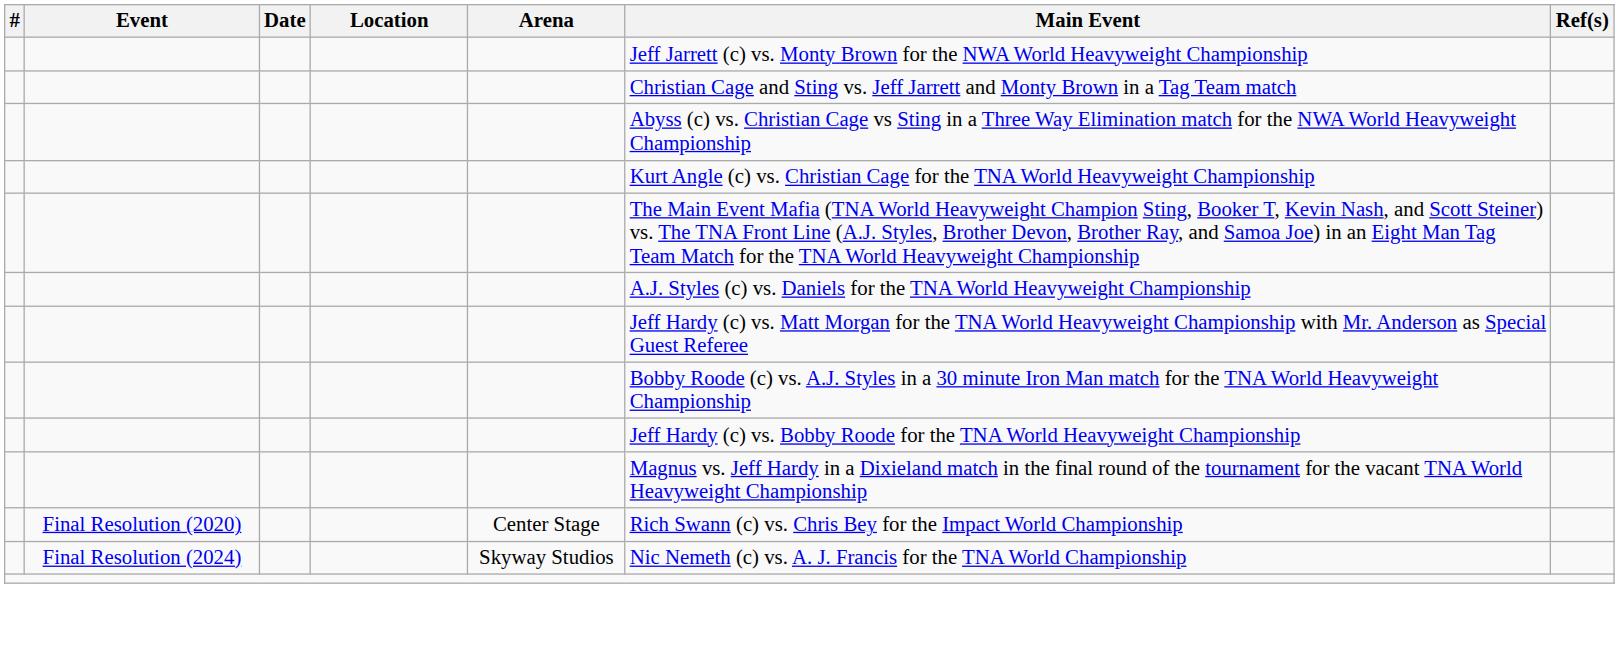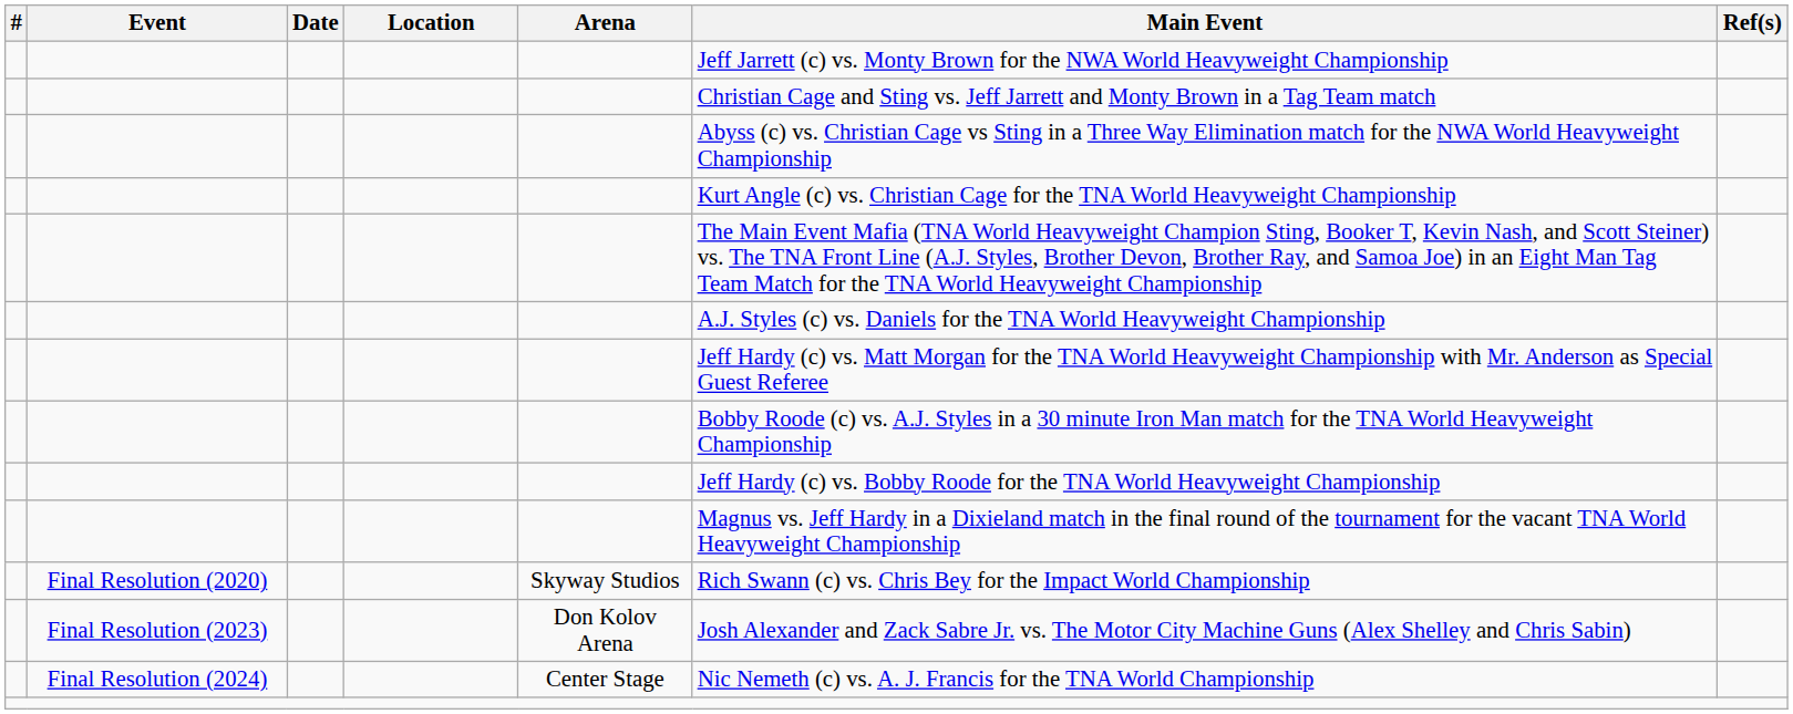 <table class="wikitable sortable" width=98% style="text-align:center;">
 <tr>
 <th width=0%>#</th>
 <th width=15%>Event</th>
 <th width=0%>Date</th>
 <th width=10%>Location</th>
 <th width=10%>Arena</th>
 <th width=60% class="unsortable">Main Event</th>
 <th width=0% class="unsortable">Ref(s)</th>
 </tr>
 <tr>
 <td></td>
 <td></td>
 <td></td>
 <td></td>
 <td></td>
 <td align="left"><a href='#'>Jeff Jarrett</a> (c) vs. <a href='#'>Monty Brown</a> for the <a href='#'>NWA World Heavyweight Championship</a></td>
 <td align="center"></td>
 </tr>
 <tr>
 <td></td>
 <td></td>
 <td></td>
 <td></td>
 <td></td>
 <td align="left"><a href='#'>Christian Cage</a> and <a href='#'>Sting</a> vs. <a href='#'>Jeff Jarrett</a> and <a href='#'>Monty Brown</a> in a <a href='#'>Tag Team match</a></td>
 <td align="center"></td>
 </tr>
 <tr>
 <td></td>
 <td></td>
 <td></td>
 <td></td>
 <td></td>
 <td align="left"><a href='#'>Abyss</a> (c) vs. <a href='#'>Christian Cage</a> vs <a href='#'>Sting</a> in a <a href='#'>Three Way Elimination match</a> for the <a href='#'>NWA World Heavyweight Championship</a></td>
 <td align="center"></td>
 </tr>
 <tr>
 <td></td>
 <td></td>
 <td></td>
 <td></td>
 <td></td>
 <td align="left"><a href='#'>Kurt Angle</a> (c) vs. <a href='#'>Christian Cage</a> for the <a href='#'>TNA World Heavyweight Championship</a></td>
 <td align="center"></td>
 </tr>
 <tr>
 <td></td>
 <td></td>
 <td></td>
 <td></td>
 <td></td>
 <td align="left"><a href='#'>The Main Event Mafia</a> (<a href='#'>TNA World Heavyweight Champion</a> <a href='#'>Sting</a>, <a href='#'>Booker T</a>, <a href='#'>Kevin Nash</a>, and <a href='#'>Scott Steiner</a>) vs. <a href='#'>The TNA Front Line</a> (<a href='#'>A.J. Styles</a>, <a href='#'>Brother Devon</a>, <a href='#'>Brother Ray</a>, and <a href='#'>Samoa Joe</a>) in an <a href='#'>Eight Man Tag Team Match</a> for the <a href='#'>TNA World Heavyweight Championship</a></td>
 <td align="center"></td>
 </tr>
 <tr>
 <td></td>
 <td></td>
 <td></td>
 <td></td>
 <td></td>
 <td align="left"><a href='#'>A.J. Styles</a> (c) vs. <a href='#'>Daniels</a> for the <a href='#'>TNA World Heavyweight Championship</a></td>
 <td align="center"></td>
 </tr>
 <tr>
 <td></td>
 <td></td>
 <td></td>
 <td></td>
 <td></td>
 <td align="left"><a href='#'>Jeff Hardy</a> (c) vs. <a href='#'>Matt Morgan</a> for the <a href='#'>TNA World Heavyweight Championship</a> with <a href='#'>Mr. Anderson</a> as <a href='#'>Special Guest Referee</a></td>
 <td align="center"></td>
 </tr>
 <tr>
 <td></td>
 <td></td>
 <td></td>
 <td></td>
 <td></td>
 <td align="left"><a href='#'>Bobby Roode</a> (c) vs. <a href='#'>A.J. Styles</a> in a <a href='#'>30 minute Iron Man match</a> for the <a href='#'>TNA World Heavyweight Championship</a></td>
 <td align="center"></td>
 </tr>
 <tr>
 <td></td>
 <td></td>
 <td></td>
 <td></td>
 <td></td>
 <td align="left"><a href='#'>Jeff Hardy</a> (c) vs. <a href='#'>Bobby Roode</a> for the <a href='#'>TNA World Heavyweight Championship</a></td>
 <td align="center"></td>
 </tr>
 <tr>
 <td></td>
 <td></td>
 <td></td>
 <td></td>
 <td></td>
 <td align="left"><a href='#'>Magnus</a> vs. <a href='#'>Jeff Hardy</a> in a <a href='#'>Dixieland match</a> in the final round of the <a href='#'>tournament</a> for the vacant <a href='#'>TNA World Heavyweight Championship</a></td>
 <td></td>
 </tr>
 <tr>
 <td></td>
 <td><a href='#'>Final Resolution (2020)</a></td>
 <td></td>
 <td></td>
-<td>Center Stage</td>
+<td>Skyway Studios</td>
 <td align="left"><a href='#'>Rich Swann</a> (c) vs. <a href='#'>Chris Bey</a> for the <a href='#'>Impact World Championship</a></td>
+<td align="center"></td>
+</tr>
+<tr>
+<td></td>
+<td><a href='#'>Final Resolution (2023)</a></td>
+<td></td>
+<td></td>
+<td>Don Kolov Arena</td>
+<td align="left"><a href='#'>Josh Alexander</a> and <a href='#'>Zack Sabre Jr.</a> vs. <a href='#'>The Motor City Machine Guns</a> (<a href='#'>Alex Shelley</a> and <a href='#'>Chris Sabin</a>)</td>
 <td align="center"></td>
 </tr>
 <tr>
 <td></td>
 <td><a href='#'>Final Resolution (2024)</a></td>
 <td></td>
 <td></td>
-<td>Skyway Studios</td>
+<td>Center Stage</td>
 <td align="left"><a href='#'>Nic Nemeth</a> (c) vs. <a href='#'>A. J. Francis</a> for the <a href='#'>TNA World Championship</a></td>
 <td align="center"></td>
 </tr>
 <tr>
 <td colspan="7"></td>
 </tr>
 </table>
